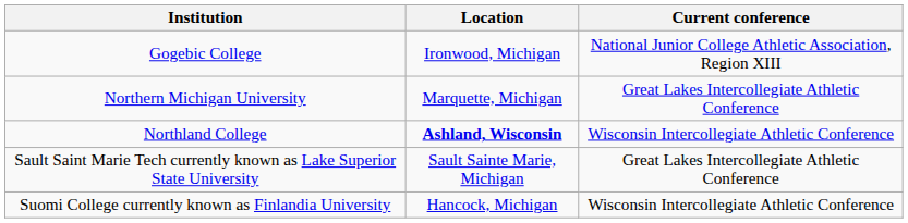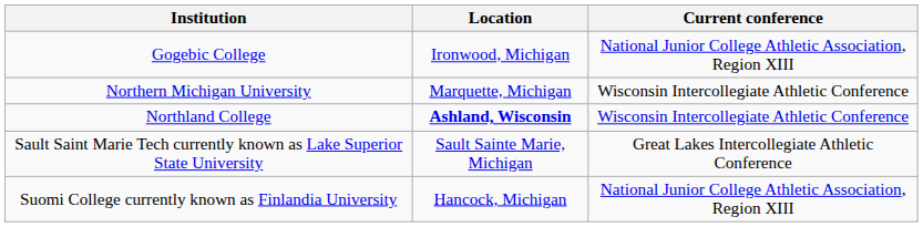 <table class="wikitable sortable" style="text-align:center;">
 <tr>
 <th>Institution</th>
 <th>Location</th>
 <th>Current conference</th>
 </tr>
 <tr>
 <td><a href='#'>Gogebic College</a></td>
 <td><a href='#'>Ironwood, Michigan</a></td>
 <td><a href='#'>National Junior College Athletic Association</a>, Region XIII</td>
 </tr>
 <tr>
 <td><a href='#'>Northern Michigan University</a></td>
 <td><a href='#'>Marquette, Michigan</a></td>
-<td><a href='#'>Great Lakes Intercollegiate Athletic Conference</a></td>
+<td>Wisconsin Intercollegiate Athletic Conference</td>
 </tr>
 <tr>
 <td><a href='#'>Northland College</a></td>
 <td><strong><a href='#'>Ashland, Wisconsin</a></strong></td>
 <td><a href='#'>Wisconsin Intercollegiate Athletic Conference</a></td>
 </tr>
 <tr>
 <td>Sault Saint Marie Tech currently known as <a href='#'>Lake Superior State University</a></td>
 <td><a href='#'>Sault Sainte Marie, Michigan</a></td>
 <td>Great Lakes Intercollegiate Athletic Conference</td>
 </tr>
 <tr>
 <td>Suomi College currently known as <a href='#'>Finlandia University</a></td>
 <td><a href='#'>Hancock, Michigan</a></td>
-<td>Wisconsin Intercollegiate Athletic Conference</td>
+<td><a href='#'>National Junior College Athletic Association</a>, Region XIII</td>
 </tr>
 </table>
